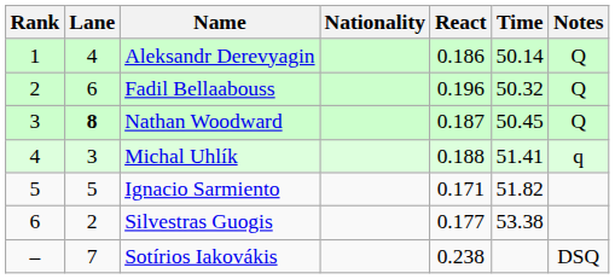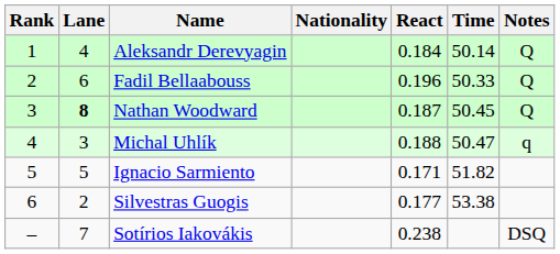 <table class="wikitable sortable" style="text-align:center">
 <tr>
 <th>Rank</th>
 <th>Lane</th>
 <th>Name</th>
 <th>Nationality</th>
 <th>React</th>
 <th>Time</th>
 <th>Notes</th>
 </tr>
 <tr bgcolor=ccffcc>
 <td>1</td>
 <td>4</td>
 <td align="left"><a href='#'>Aleksandr Derevyagin</a></td>
 <td align=left></td>
-<td>0.186</td>
+<td>0.184</td>
 <td>50.14</td>
 <td>Q</td>
 </tr>
 <tr bgcolor=ccffcc>
 <td>2</td>
 <td>6</td>
 <td align="left"><a href='#'>Fadil Bellaabouss</a></td>
 <td align=left></td>
 <td>0.196</td>
-<td>50.32</td>
+<td>50.33</td>
 <td>Q</td>
 </tr>
 <tr bgcolor=ccffcc>
 <td>3</td>
 <td><strong>8</strong></td>
 <td align="left"><a href='#'>Nathan Woodward</a></td>
 <td align=left></td>
 <td>0.187</td>
 <td>50.45</td>
 <td>Q</td>
 </tr>
 <tr bgcolor=ddffdd>
 <td>4</td>
 <td>3</td>
 <td align="left"><a href='#'>Michal Uhlík</a></td>
 <td align=left></td>
 <td>0.188</td>
-<td>51.41</td>
+<td>50.47</td>
 <td>q</td>
 </tr>
 <tr>
 <td>5</td>
 <td>5</td>
 <td align="left"><a href='#'>Ignacio Sarmiento</a></td>
 <td align=left></td>
 <td>0.171</td>
 <td>51.82</td>
 <td></td>
 </tr>
 <tr>
 <td>6</td>
 <td>2</td>
 <td align="left"><a href='#'>Silvestras Guogis</a></td>
 <td align=left></td>
 <td>0.177</td>
 <td>53.38</td>
 <td></td>
 </tr>
 <tr>
 <td>–</td>
 <td>7</td>
 <td align="left"><a href='#'>Sotírios Iakovákis</a></td>
 <td align=left></td>
 <td>0.238</td>
 <td></td>
 <td>DSQ</td>
 </tr>
 </table>
